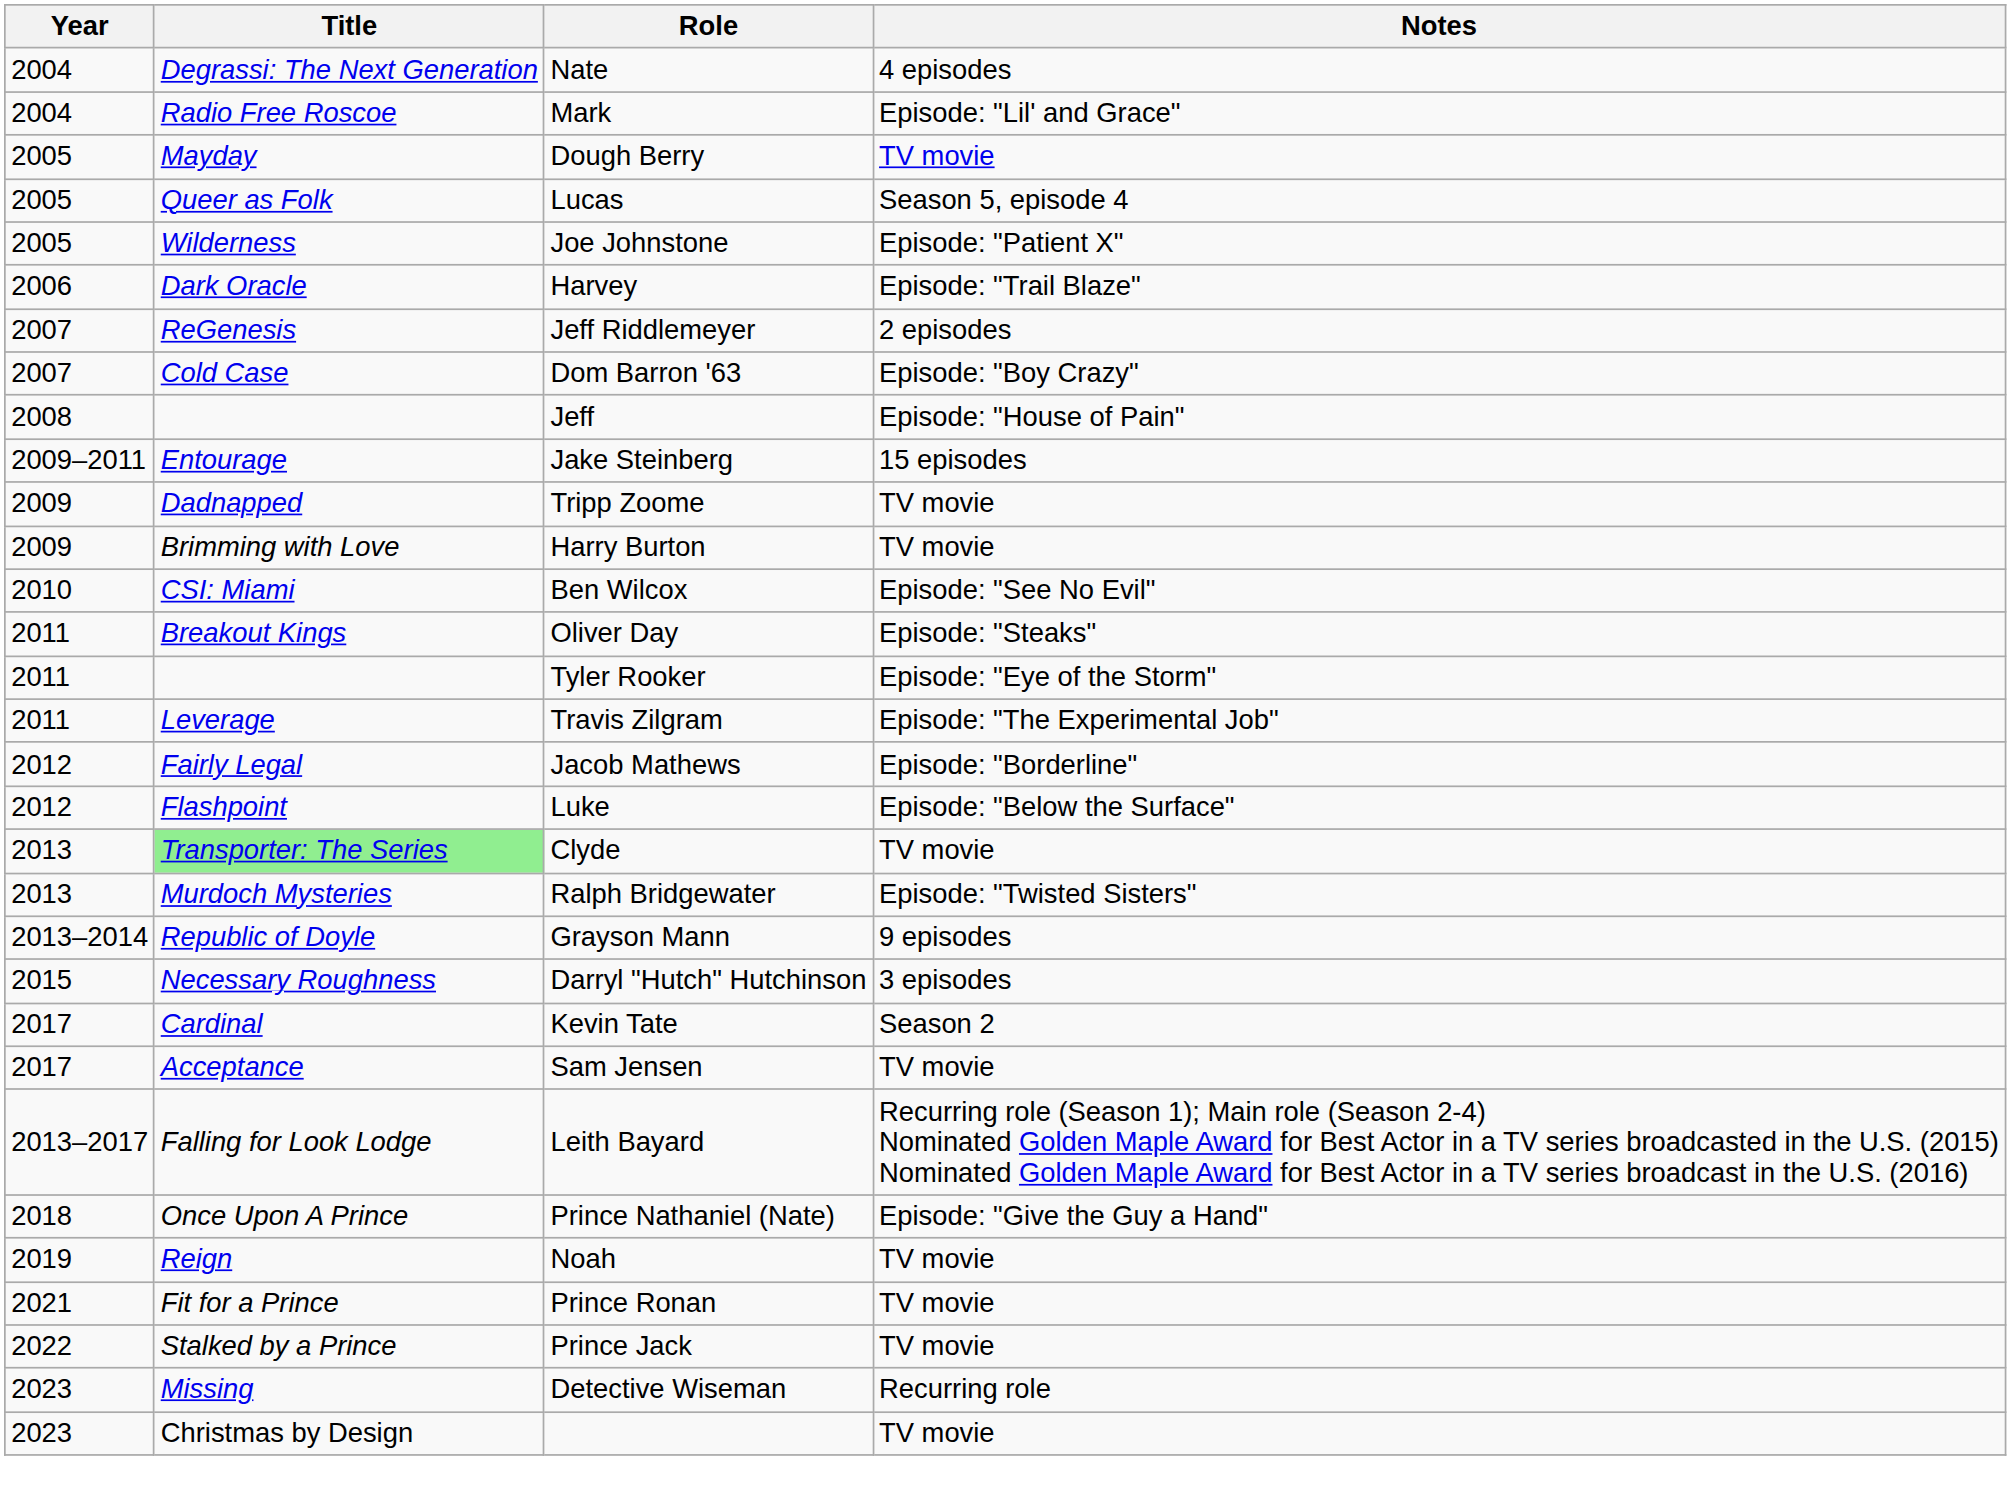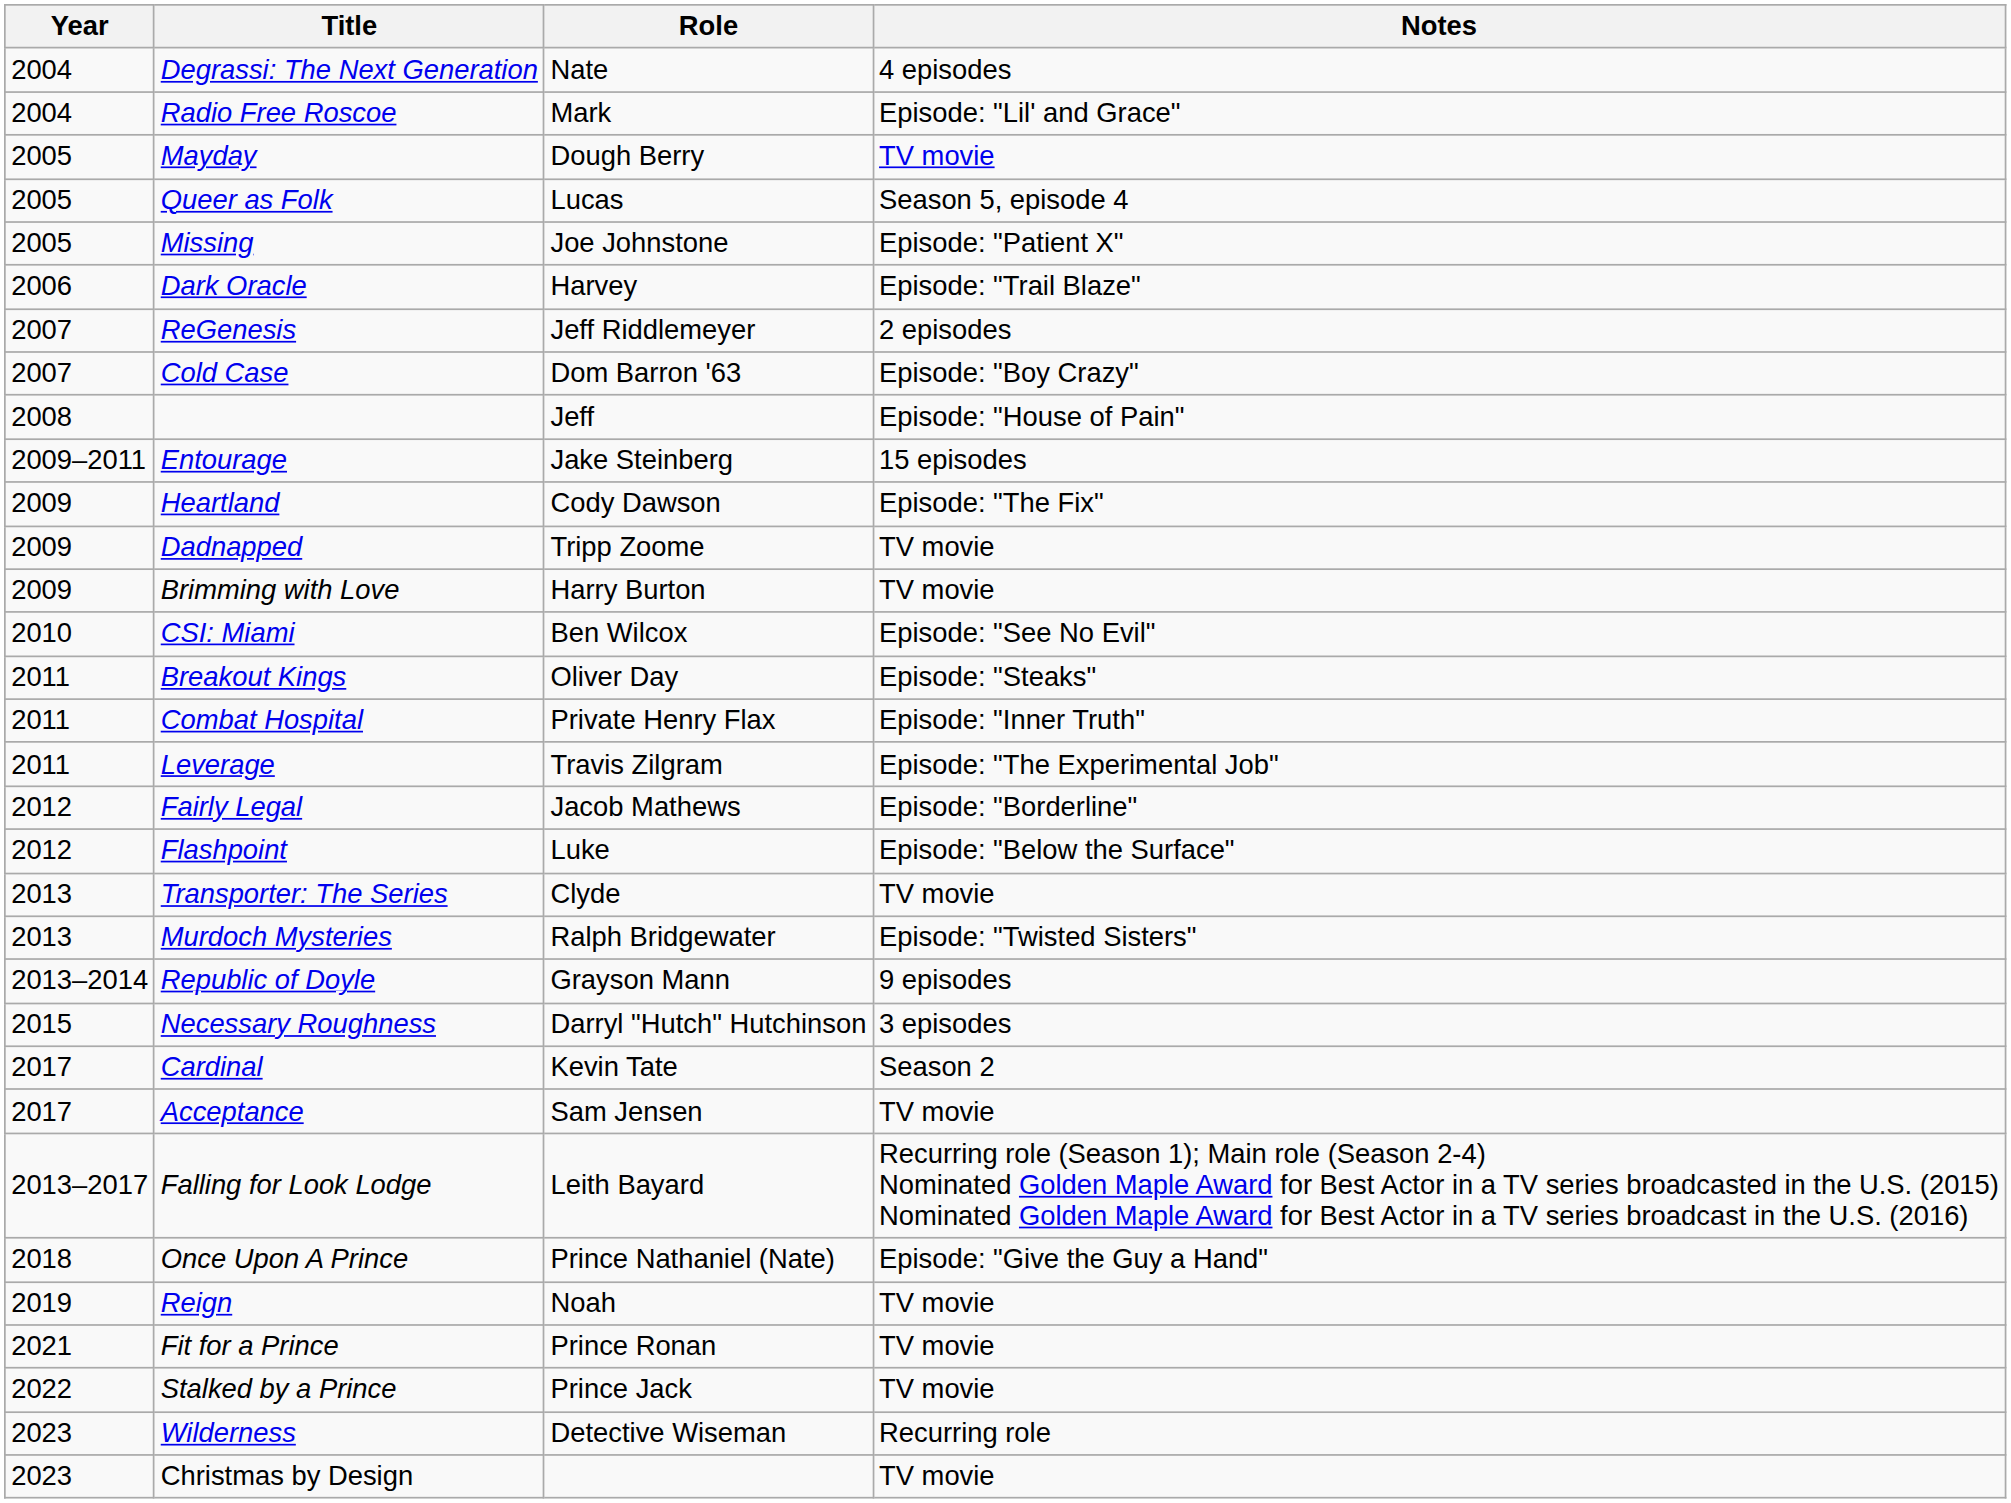 <table class="wikitable sortable">
 <tr>
 <th>Year</th>
 <th>Title</th>
 <th>Role</th>
 <th class="unsortable">Notes</th>
 </tr>
 <tr>
 <td>2004</td>
 <td><em><a href='#'>Degrassi: The Next Generation</a></em></td>
 <td>Nate</td>
 <td>4 episodes</td>
 </tr>
 <tr>
 <td>2004</td>
 <td><em><a href='#'>Radio Free Roscoe</a></em></td>
 <td>Mark</td>
 <td>Episode: "Lil' and Grace"</td>
 </tr>
 <tr>
 <td>2005</td>
 <td><em><a href='#'>Mayday</a></em></td>
 <td>Dough Berry</td>
 <td><a href='#'>TV movie</a></td>
 </tr>
 <tr>
 <td>2005</td>
 <td><em><a href='#'>Queer as Folk</a></em></td>
 <td>Lucas</td>
 <td>Season 5, episode 4</td>
 </tr>
 <tr>
 <td>2005</td>
-<td><em><a href='#'>Wilderness</a></em></td>
+<td><em><a href='#'>Missing</a></em></td>
 <td>Joe Johnstone</td>
 <td>Episode: "Patient X"</td>
 </tr>
 <tr>
 <td>2006</td>
 <td><em><a href='#'>Dark Oracle</a></em></td>
 <td>Harvey</td>
 <td>Episode: "Trail Blaze"</td>
 </tr>
 <tr>
 <td>2007</td>
 <td><em><a href='#'>ReGenesis</a></em></td>
 <td>Jeff Riddlemeyer</td>
 <td>2 episodes</td>
 </tr>
 <tr>
 <td>2007</td>
 <td><em><a href='#'>Cold Case</a></em></td>
 <td>Dom Barron '63</td>
 <td>Episode: "Boy Crazy"</td>
 </tr>
 <tr>
 <td>2008</td>
 <td><em></em></td>
 <td>Jeff</td>
 <td>Episode: "House of Pain"</td>
 </tr>
 <tr>
 <td>2009–2011</td>
 <td><em><a href='#'>Entourage</a></em></td>
 <td>Jake Steinberg</td>
 <td>15 episodes</td>
 </tr>
 <tr>
 <td>2009</td>
+<td><em><a href='#'>Heartland</a></em></td>
+<td>Cody Dawson</td>
+<td>Episode: "The Fix"</td>
+</tr>
+<tr>
+<td>2009</td>
 <td><em><a href='#'>Dadnapped</a></em></td>
 <td>Tripp Zoome</td>
 <td>TV movie</td>
 </tr>
 <tr>
 <td>2009</td>
 <td><em>Brimming with Love</em></td>
 <td>Harry Burton</td>
 <td>TV movie</td>
 </tr>
 <tr>
 <td>2010</td>
 <td><em><a href='#'>CSI: Miami</a></em></td>
 <td>Ben Wilcox</td>
 <td>Episode: "See No Evil"</td>
 </tr>
 <tr>
 <td>2011</td>
 <td><em><a href='#'>Breakout Kings</a></em></td>
 <td>Oliver Day</td>
 <td>Episode: "Steaks"</td>
 </tr>
 <tr>
 <td>2011</td>
-<td><em></em></td>
-<td>Tyler Rooker</td>
-<td>Episode: "Eye of the Storm"</td>
+<td><em><a href='#'>Combat Hospital</a></em></td>
+<td>Private Henry Flax</td>
+<td>Episode: "Inner Truth"</td>
 </tr>
 <tr>
 <td>2011</td>
 <td><em><a href='#'>Leverage</a></em></td>
 <td>Travis Zilgram</td>
 <td>Episode: "The Experimental Job"</td>
 </tr>
 <tr>
 <td>2012</td>
 <td><em><a href='#'>Fairly Legal</a></em></td>
 <td>Jacob Mathews</td>
 <td>Episode: "Borderline"</td>
 </tr>
 <tr>
 <td>2012</td>
 <td><em><a href='#'>Flashpoint</a></em></td>
 <td>Luke</td>
 <td>Episode: "Below the Surface"</td>
 </tr>
 <tr>
 <td>2013</td>
-<td style="background: lightgreen;"><em><a href='#'>Transporter: The Series</a></em></td>
+<td><em><a href='#'>Transporter: The Series</a></em></td>
 <td>Clyde</td>
 <td>TV movie</td>
 </tr>
 <tr>
 <td>2013</td>
 <td><em><a href='#'>Murdoch Mysteries</a></em></td>
 <td>Ralph Bridgewater</td>
 <td>Episode: "Twisted Sisters"</td>
 </tr>
 <tr>
 <td>2013–2014</td>
 <td><em><a href='#'>Republic of Doyle</a></em></td>
 <td>Grayson Mann</td>
 <td>9 episodes</td>
 </tr>
 <tr>
 <td>2015</td>
 <td><em><a href='#'>Necessary Roughness</a></em></td>
 <td>Darryl "Hutch" Hutchinson</td>
 <td>3 episodes</td>
 </tr>
 <tr>
 <td>2017</td>
 <td><em><a href='#'>Cardinal</a></em></td>
 <td>Kevin Tate</td>
 <td>Season 2</td>
 </tr>
 <tr>
 <td>2017</td>
 <td><em><a href='#'>Acceptance</a></em></td>
 <td>Sam Jensen</td>
 <td>TV movie</td>
 </tr>
 <tr>
 <td>2013–2017</td>
 <td><em>Falling for Look Lodge</em></td>
 <td>Leith Bayard</td>
 <td>Recurring role (Season 1); Main role (Season 2-4)<br>Nominated  <a href='#'>Golden Maple Award</a> for Best Actor in a TV series broadcasted in the U.S. (2015)<br>Nominated  <a href='#'>Golden Maple Award</a> for Best Actor in a TV series broadcast in the U.S. (2016)</td>
 </tr>
 <tr>
 <td>2018</td>
 <td><em>Once Upon A Prince</em></td>
 <td>Prince Nathaniel (Nate)</td>
 <td>Episode: "Give the Guy a Hand"</td>
 </tr>
 <tr>
 <td>2019</td>
 <td><em><a href='#'>Reign</a></em></td>
 <td>Noah</td>
 <td>TV movie</td>
 </tr>
 <tr>
 <td>2021</td>
 <td><em>Fit for a Prince</em></td>
 <td>Prince Ronan</td>
 <td>TV movie</td>
 </tr>
 <tr>
 <td>2022</td>
 <td><em>Stalked by a Prince</em></td>
 <td>Prince Jack</td>
 <td>TV movie</td>
 </tr>
 <tr>
 <td>2023</td>
-<td><em><a href='#'>Missing</a></em></td>
+<td><em><a href='#'>Wilderness</a></em></td>
 <td>Detective Wiseman</td>
 <td>Recurring role</td>
 </tr>
 <tr>
 <td>2023</td>
 <td>Christmas by Design</td>
 <td></td>
 <td>TV movie</td>
 </tr>
 </table>
